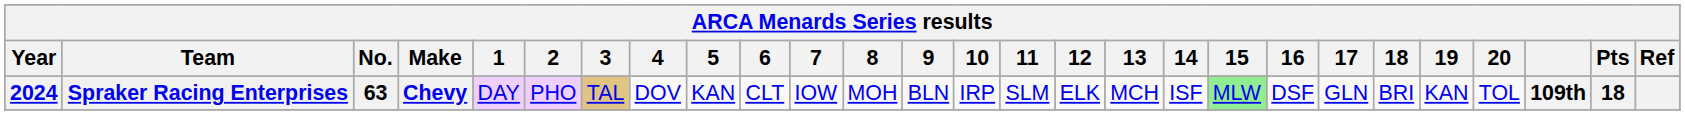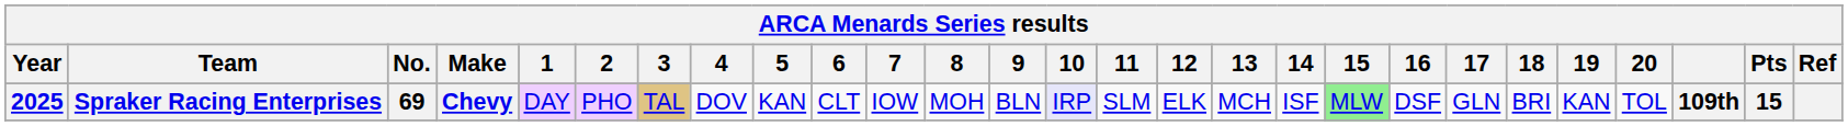 <table class="wikitable" style="text-align:center; font-size:75%">
 <tr>
 <th colspan="27"><a href='#'>ARCA Menards Series</a> results</th>
 </tr>
 <tr>
 <th>Year</th>
 <th>Team</th>
 <th>No.</th>
 <th>Make</th>
 <th>1</th>
 <th>2</th>
 <th>3</th>
 <th>4</th>
 <th>5</th>
 <th>6</th>
 <th>7</th>
 <th>8</th>
 <th>9</th>
 <th>10</th>
 <th>11</th>
 <th>12</th>
 <th>13</th>
 <th>14</th>
 <th>15</th>
 <th>16</th>
 <th>17</th>
 <th>18</th>
 <th>19</th>
 <th>20</th>
 <th></th>
 <th>Pts</th>
 <th>Ref</th>
 </tr>
 <tr>
-<th><a href='#'>2024</a></th>
+<th><a href='#'>2025</a></th>
 <th><a href='#'>Spraker Racing Enterprises</a></th>
-<th>63</th>
+<th>69</th>
 <th><a href='#'>Chevy</a></th>
 <td style="background:#EFCFFF;"><a href='#'>DAY</a><br></td>
 <td style="background:#EFCFFF;"><a href='#'>PHO</a><br></td>
 <td style="background:#DFC484;"><a href='#'>TAL</a><br></td>
 <td><a href='#'>DOV</a></td>
 <td><a href='#'>KAN</a></td>
 <td><a href='#'>CLT</a></td>
 <td><a href='#'>IOW</a></td>
 <td><a href='#'>MOH</a></td>
 <td><a href='#'>BLN</a></td>
-<td><a href='#'>IRP</a></td>
+<td style="background: lavender;"><a href='#'>IRP</a></td>
 <td><a href='#'>SLM</a></td>
 <td><a href='#'>ELK</a></td>
 <td><a href='#'>MCH</a></td>
 <td><a href='#'>ISF</a></td>
 <td style="background: lightgreen;"><a href='#'>MLW</a></td>
 <td><a href='#'>DSF</a></td>
 <td><a href='#'>GLN</a></td>
 <td><a href='#'>BRI</a></td>
 <td><a href='#'>KAN</a></td>
 <td><a href='#'>TOL</a></td>
 <th>109th</th>
-<th>18</th>
+<th>15</th>
 <th></th>
 </tr>
 </table>
